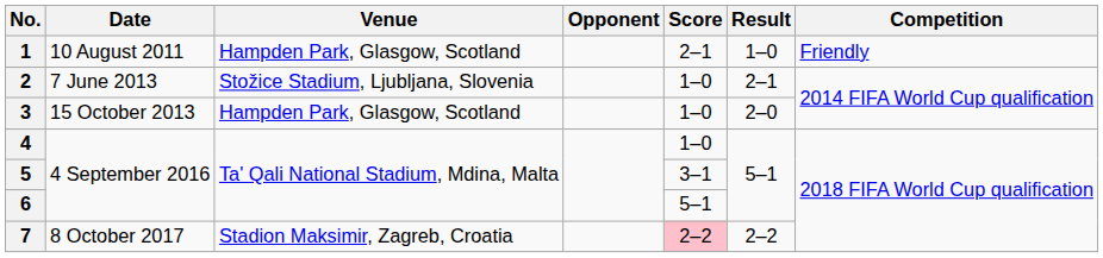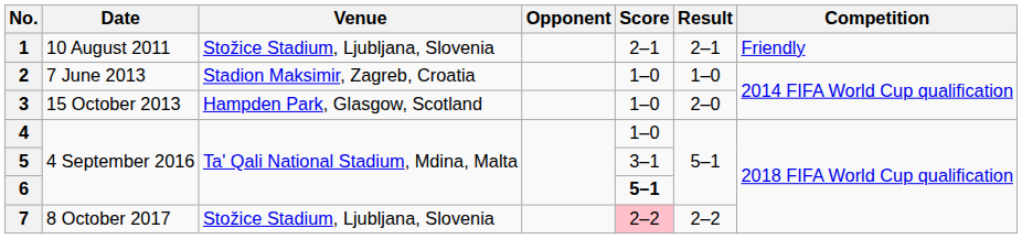 <table class="wikitable sortable plainrowheaders">
 <tr>
 <th scope=col>No.</th>
 <th scope=col>Date</th>
 <th scope=col>Venue</th>
 <th scope=col>Opponent</th>
 <th scope=col>Score</th>
 <th scope=col>Result</th>
 <th scope=col>Competition</th>
 </tr>
 <tr>
 <th scope=row style=text-align:center>1</th>
 <td>10 August 2011</td>
-<td><a href='#'>Hampden Park</a>, Glasgow, Scotland</td>
+<td><a href='#'>Stožice Stadium</a>, Ljubljana, Slovenia</td>
 <td></td>
 <td align=center>2–1</td>
-<td align=center>1–0</td>
+<td align=center>2–1</td>
 <td><a href='#'>Friendly</a></td>
 </tr>
 <tr>
 <th scope=row style=text-align:center>2</th>
 <td>7 June 2013</td>
-<td><a href='#'>Stožice Stadium</a>, Ljubljana, Slovenia</td>
+<td><a href='#'>Stadion Maksimir</a>, Zagreb, Croatia</td>
 <td></td>
 <td align=center>1–0</td>
-<td align=center>2–1</td>
+<td align=center>1–0</td>
 <td rowspan=2><a href='#'>2014 FIFA World Cup qualification</a></td>
 </tr>
 <tr>
 <th scope=row style=text-align:center>3</th>
 <td>15 October 2013</td>
 <td><a href='#'>Hampden Park</a>, Glasgow, Scotland</td>
 <td></td>
 <td align=center>1–0</td>
 <td align=center>2–0</td>
 </tr>
 <tr>
 <th scope=row style=text-align:center>4</th>
 <td rowspan="3">4 September 2016</td>
 <td rowspan="3"><a href='#'>Ta' Qali National Stadium</a>, Mdina, Malta</td>
 <td rowspan="3"></td>
 <td align=center>1–0</td>
 <td rowspan="3" style="text-align:center">5–1</td>
 <td rowspan="4"><a href='#'>2018 FIFA World Cup qualification</a></td>
 </tr>
 <tr>
 <th scope=row style=text-align:center>5</th>
 <td align=center>3–1</td>
 </tr>
 <tr>
 <th scope=row style=text-align:center>6</th>
-<td align=center>5–1</td>
+<td align=center><strong>5–1</strong></td>
 </tr>
 <tr>
 <th scope=row style=text-align:center>7</th>
 <td>8 October 2017</td>
-<td><a href='#'>Stadion Maksimir</a>, Zagreb, Croatia</td>
+<td><a href='#'>Stožice Stadium</a>, Ljubljana, Slovenia</td>
 <td></td>
 <td align=center style="background: pink;">2–2</td>
 <td align=center>2–2</td>
 </tr>
 </table>
